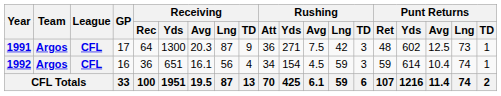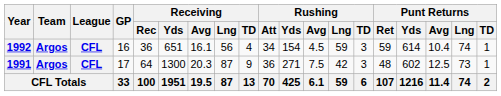 <table class="wikitable" style="text-align: center;">
 <tr>
 <th rowspan="2">Year</th>
 <th rowspan="2">Team</th>
 <th rowspan="2">League</th>
 <th rowspan="2">GP</th>
 <th colspan="5">Receiving</th>
 <th colspan="5">Rushing</th>
 <th colspan="5">Punt Returns</th>
 </tr>
 <tr>
 <th>Rec</th>
 <th>Yds</th>
 <th>Avg</th>
 <th>Lng</th>
 <th>TD</th>
 <th>Att</th>
 <th>Yds</th>
 <th>Avg</th>
 <th>Lng</th>
 <th>TD</th>
 <th>Ret</th>
 <th>Yds</th>
 <th>Avg</th>
 <th>Lng</th>
 <th>TD</th>
 </tr>
 <tr>
+<th><a href='#'>1992</a></th>
+<th><a href='#'>Argos</a></th>
+<th><a href='#'>CFL</a></th>
+<td>16</td>
+<td>36</td>
+<td>651</td>
+<td>16.1</td>
+<td>56</td>
+<td>4</td>
+<td>34</td>
+<td>154</td>
+<td>4.5</td>
+<td>59</td>
+<td>3</td>
+<td>59</td>
+<td>614</td>
+<td>10.4</td>
+<td>74</td>
+<td>1</td>
+</tr>
+<tr>
 <th><a href='#'>1991</a></th>
 <th><a href='#'>Argos</a></th>
 <th><a href='#'>CFL</a></th>
 <td>17</td>
 <td>64</td>
 <td>1300</td>
 <td>20.3</td>
 <td>87</td>
 <td>9</td>
 <td>36</td>
 <td>271</td>
 <td>7.5</td>
 <td>42</td>
 <td>3</td>
 <td>48</td>
 <td>602</td>
 <td>12.5</td>
 <td>73</td>
-<td>1</td>
-</tr>
-<tr>
-<th><a href='#'>1992</a></th>
-<th><a href='#'>Argos</a></th>
-<th><a href='#'>CFL</a></th>
-<td>16</td>
-<td>36</td>
-<td>651</td>
-<td>16.1</td>
-<td>56</td>
-<td>4</td>
-<td>34</td>
-<td>154</td>
-<td>4.5</td>
-<td>59</td>
-<td>3</td>
-<td>59</td>
-<td>614</td>
-<td>10.4</td>
-<td>74</td>
 <td>1</td>
 </tr>
 <tr>
 <th colspan="3">CFL Totals</th>
 <th>33</th>
 <th>100</th>
 <th>1951</th>
 <th>19.5</th>
 <th>87</th>
 <th>13</th>
 <th>70</th>
 <th>425</th>
 <th>6.1</th>
 <th>59</th>
 <th>6</th>
 <th>107</th>
 <th>1216</th>
 <th>11.4</th>
 <th>74</th>
 <th>2</th>
 </tr>
 </table>
